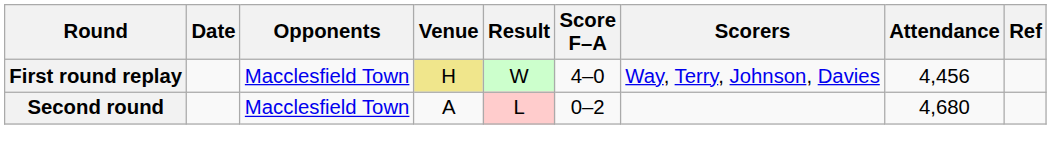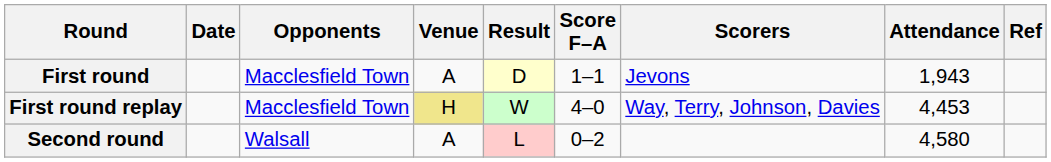 <table class="wikitable plainrowheaders sortable" style="text-align:center">
 <tr>
 <th scope="col">Round</th>
 <th scope="col">Date</th>
 <th scope="col">Opponents</th>
 <th scope="col">Venue</th>
 <th scope="col">Result</th>
 <th scope="col">Score<br>F–A</th>
 <th scope="col" class="unsortable">Scorers</th>
 <th scope="col">Attendance</th>
 <th scope="col" class="unsortable">Ref</th>
 </tr>
 <tr>
+<th scope="row">First round</th>
+<td align="left"></td>
+<td align="left"><a href='#'>Macclesfield Town</a></td>
+<td>A</td>
+<td style="background-color:#FFFFCC">D</td>
+<td>1–1</td>
+<td align="left"><a href='#'>Jevons</a></td>
+<td>1,943</td>
+<td></td>
+</tr>
+<tr>
 <th scope="row">First round replay</th>
 <td align="left"></td>
 <td align="left"><a href='#'>Macclesfield Town</a></td>
 <td style="background: khaki;">H</td>
 <td style="background-color:#CCFFCC">W</td>
 <td>4–0</td>
 <td alight="left"><a href='#'>Way</a>, <a href='#'>Terry</a>, <a href='#'>Johnson</a>, <a href='#'>Davies</a></td>
-<td>4,456</td>
+<td>4,453</td>
 <td></td>
 </tr>
 <tr>
 <th scope="row">Second round</th>
 <td align="left"></td>
-<td align="left"><a href='#'>Macclesfield Town</a></td>
+<td align="left"><a href='#'>Walsall</a></td>
 <td>A</td>
 <td style="background-color:#FFCCCC">L</td>
 <td>0–2</td>
 <td align="left"></td>
-<td>4,680</td>
+<td>4,580</td>
 <td></td>
 </tr>
 </table>
